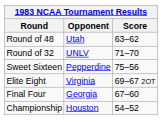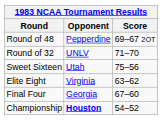 <table class="wikitable" style="float:left; font-size:85%; text-align:right;">
 <tr>
 <th colspan=8 style="text-align:center;"><a href='#'>1983 NCAA Tournament Results</a></th>
 </tr>
 <tr>
 <th>Round</th>
 <th>Opponent</th>
 <th>Score</th>
 </tr>
 <tr style="text-align:left;">
 <td>Round of 48</td>
-<td><a href='#'>Utah</a></td>
-<td>63–62</td>
+<td><a href='#'>Pepperdine</a></td>
+<td>69–67 <small>2OT</small></td>
 </tr>
 <tr style="text-align:left;">
 <td>Round of 32</td>
 <td><a href='#'>UNLV</a></td>
 <td>71–70</td>
 </tr>
 <tr style="text-align:left;">
 <td>Sweet Sixteen</td>
-<td><a href='#'>Pepperdine</a></td>
+<td><a href='#'>Utah</a></td>
 <td>75–56</td>
 </tr>
 <tr style="text-align:left;">
 <td>Elite Eight</td>
 <td><a href='#'>Virginia</a></td>
-<td>69–67 <small>2OT</small></td>
+<td>63–62</td>
 </tr>
 <tr style="text-align:left;">
 <td>Final Four</td>
 <td><a href='#'>Georgia</a></td>
 <td>67–60</td>
 </tr>
 <tr style="text-align:left;">
 <td>Championship</td>
-<td><a href='#'>Houston</a></td>
+<td><strong><a href='#'>Houston</a></strong></td>
 <td>54–52</td>
 </tr>
 </table>
